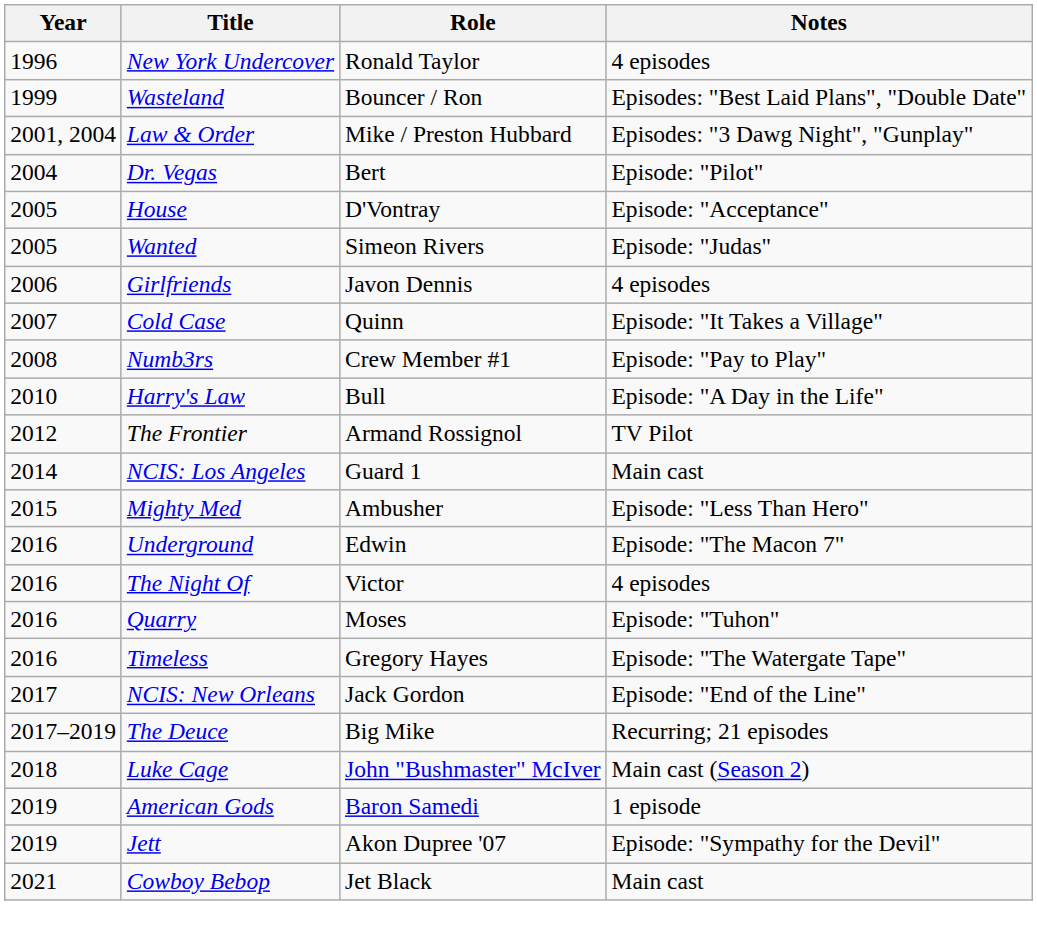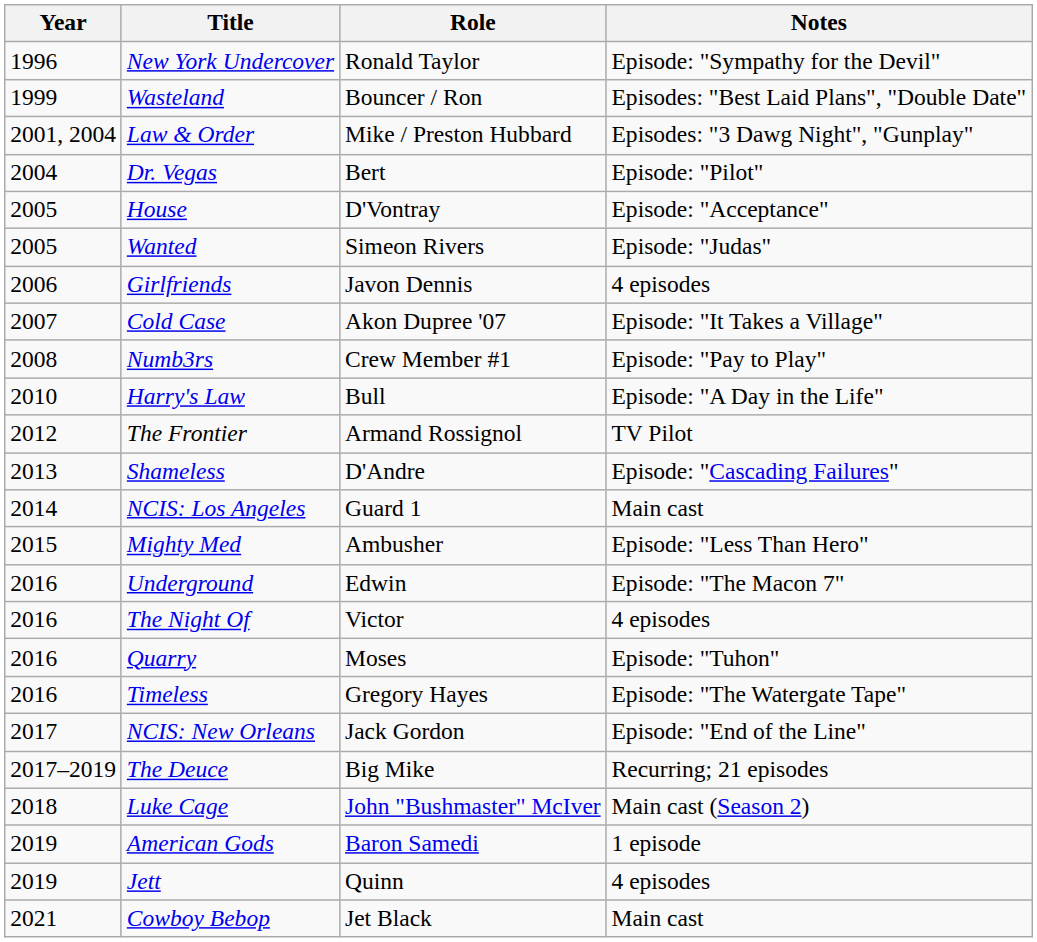 <table class = "wikitable sortable">
 <tr>
 <th>Year</th>
 <th>Title</th>
 <th>Role</th>
 <th>Notes</th>
 </tr>
 <tr>
 <td>1996</td>
 <td><em><a href='#'>New York Undercover</a></em></td>
 <td>Ronald Taylor</td>
-<td>4 episodes</td>
+<td>Episode: "Sympathy for the Devil"</td>
 </tr>
 <tr>
 <td>1999</td>
 <td><em><a href='#'>Wasteland</a></em></td>
 <td>Bouncer / Ron</td>
 <td>Episodes: "Best Laid Plans", "Double Date"</td>
 </tr>
 <tr>
 <td>2001, 2004</td>
 <td><em><a href='#'>Law & Order</a></em></td>
 <td>Mike / Preston Hubbard</td>
 <td>Episodes: "3 Dawg Night", "Gunplay"</td>
 </tr>
 <tr>
 <td>2004</td>
 <td><em><a href='#'>Dr. Vegas</a></em></td>
 <td>Bert</td>
 <td>Episode: "Pilot"</td>
 </tr>
 <tr>
 <td>2005</td>
 <td><em><a href='#'>House</a></em></td>
 <td>D'Vontray</td>
 <td>Episode: "Acceptance"</td>
 </tr>
 <tr>
 <td>2005</td>
 <td><em><a href='#'>Wanted</a></em></td>
 <td>Simeon Rivers</td>
 <td>Episode: "Judas"</td>
 </tr>
 <tr>
 <td>2006</td>
 <td><em><a href='#'>Girlfriends</a></em></td>
 <td>Javon Dennis</td>
 <td>4 episodes</td>
 </tr>
 <tr>
 <td>2007</td>
 <td><em><a href='#'>Cold Case</a></em></td>
-<td>Quinn</td>
+<td>Akon Dupree '07</td>
 <td>Episode: "It Takes a Village"</td>
 </tr>
 <tr>
 <td>2008</td>
 <td><em><a href='#'>Numb3rs</a></em></td>
 <td>Crew Member #1</td>
 <td>Episode: "Pay to Play"</td>
 </tr>
 <tr>
 <td>2010</td>
 <td><em><a href='#'>Harry's Law</a></em></td>
 <td>Bull</td>
 <td>Episode: "A Day in the Life"</td>
 </tr>
 <tr>
 <td>2012</td>
 <td><em>The Frontier</em></td>
 <td>Armand Rossignol</td>
 <td>TV Pilot</td>
+</tr>
+<tr>
+<td>2013</td>
+<td><em><a href='#'>Shameless</a></em></td>
+<td>D'Andre</td>
+<td>Episode: "<a href='#'>Cascading Failures</a>"</td>
 </tr>
 <tr>
 <td>2014</td>
 <td><em><a href='#'>NCIS: Los Angeles</a></em></td>
 <td>Guard 1</td>
 <td>Main cast</td>
 </tr>
 <tr>
 <td>2015</td>
 <td><em><a href='#'>Mighty Med</a></em></td>
 <td>Ambusher</td>
 <td>Episode: "Less Than Hero"</td>
 </tr>
 <tr>
 <td>2016</td>
 <td><em><a href='#'>Underground</a></em></td>
 <td>Edwin</td>
 <td>Episode: "The Macon 7"</td>
 </tr>
 <tr>
 <td>2016</td>
 <td><em><a href='#'>The Night Of</a></em></td>
 <td>Victor</td>
 <td>4 episodes</td>
 </tr>
 <tr>
 <td>2016</td>
 <td><em><a href='#'>Quarry</a></em></td>
 <td>Moses</td>
 <td>Episode: "Tuhon"</td>
 </tr>
 <tr>
 <td>2016</td>
 <td><em><a href='#'>Timeless</a></em></td>
 <td>Gregory Hayes</td>
 <td>Episode: "The Watergate Tape"</td>
 </tr>
 <tr>
 <td>2017</td>
 <td><em><a href='#'>NCIS: New Orleans</a></em></td>
 <td>Jack Gordon</td>
 <td>Episode: "End of the Line"</td>
 </tr>
 <tr>
 <td>2017–2019</td>
 <td><em><a href='#'>The Deuce</a></em></td>
 <td>Big Mike</td>
 <td>Recurring; 21 episodes</td>
 </tr>
 <tr>
 <td>2018</td>
 <td><em><a href='#'>Luke Cage</a></em></td>
 <td><a href='#'>John "Bushmaster" McIver</a></td>
 <td>Main cast (<a href='#'>Season 2</a>)</td>
 </tr>
 <tr>
 <td>2019</td>
 <td><em><a href='#'>American Gods</a></em></td>
 <td><a href='#'>Baron Samedi</a></td>
 <td>1 episode</td>
 </tr>
 <tr>
 <td>2019</td>
 <td><em><a href='#'>Jett</a></em></td>
-<td>Akon Dupree '07</td>
-<td>Episode: "Sympathy for the Devil"</td>
+<td>Quinn</td>
+<td>4 episodes</td>
 </tr>
 <tr>
 <td>2021</td>
 <td><em><a href='#'>Cowboy Bebop</a></em></td>
 <td>Jet Black</td>
 <td>Main cast</td>
 </tr>
 </table>
